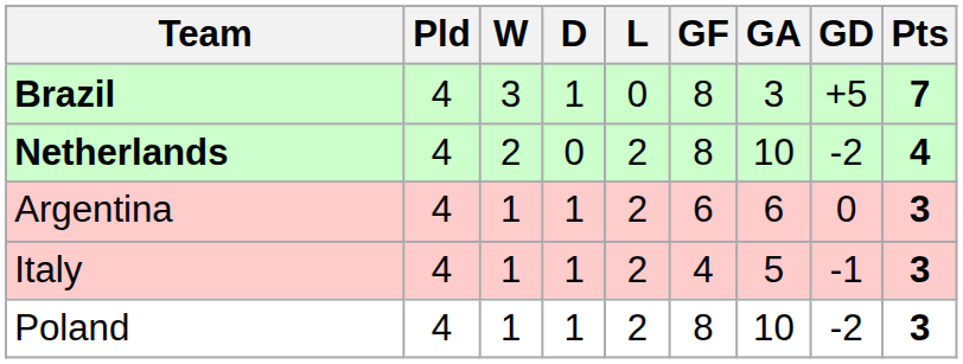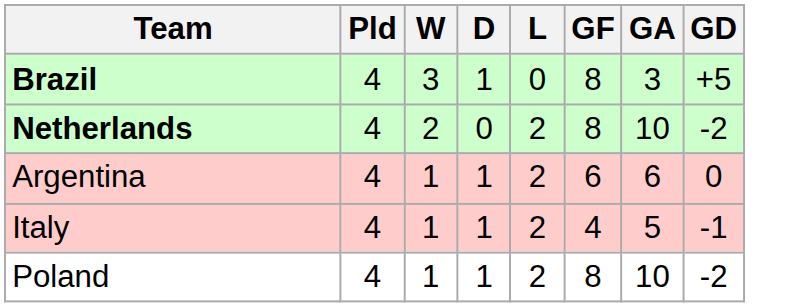 <table class="wikitable" style="text-align: center;">
 <tr>
 <th width=165>Team</th>
 <th width=20>Pld</th>
 <th width=20>W</th>
 <th width=20>D</th>
 <th width=20>L</th>
 <th width=20>GF</th>
 <th width=20>GA</th>
 <th width=20>GD</th>
-<th width=20>Pts</th>
 </tr>
 <tr bgcolor=#ccffcc>
 <td align=left> <strong>Brazil</strong></td>
 <td>4</td>
 <td>3</td>
 <td>1</td>
 <td>0</td>
 <td>8</td>
 <td>3</td>
 <td>+5</td>
-<td><strong>7</strong></td>
 </tr>
 <tr bgcolor=#ccffcc>
 <td align=left> <strong>Netherlands</strong></td>
 <td>4</td>
 <td>2</td>
 <td>0</td>
 <td>2</td>
 <td>8</td>
 <td>10</td>
 <td>-2</td>
-<td><strong>4</strong></td>
 </tr>
 <tr bgcolor=#ffcccc>
 <td align=left> Argentina</td>
 <td>4</td>
 <td>1</td>
 <td>1</td>
 <td>2</td>
 <td>6</td>
 <td>6</td>
 <td>0</td>
-<td><strong>3</strong></td>
 </tr>
 <tr bgcolor=#ffcccc>
 <td align=left> Italy</td>
 <td>4</td>
 <td>1</td>
 <td>1</td>
 <td>2</td>
 <td>4</td>
 <td>5</td>
 <td>-1</td>
-<td><strong>3</strong></td>
 </tr>
 <tr bgcolor=#ffffff>
 <td align=left> Poland</td>
 <td>4</td>
 <td>1</td>
 <td>1</td>
 <td>2</td>
 <td>8</td>
 <td>10</td>
 <td>-2</td>
-<td><strong>3</strong></td>
 </tr>
 </table>
